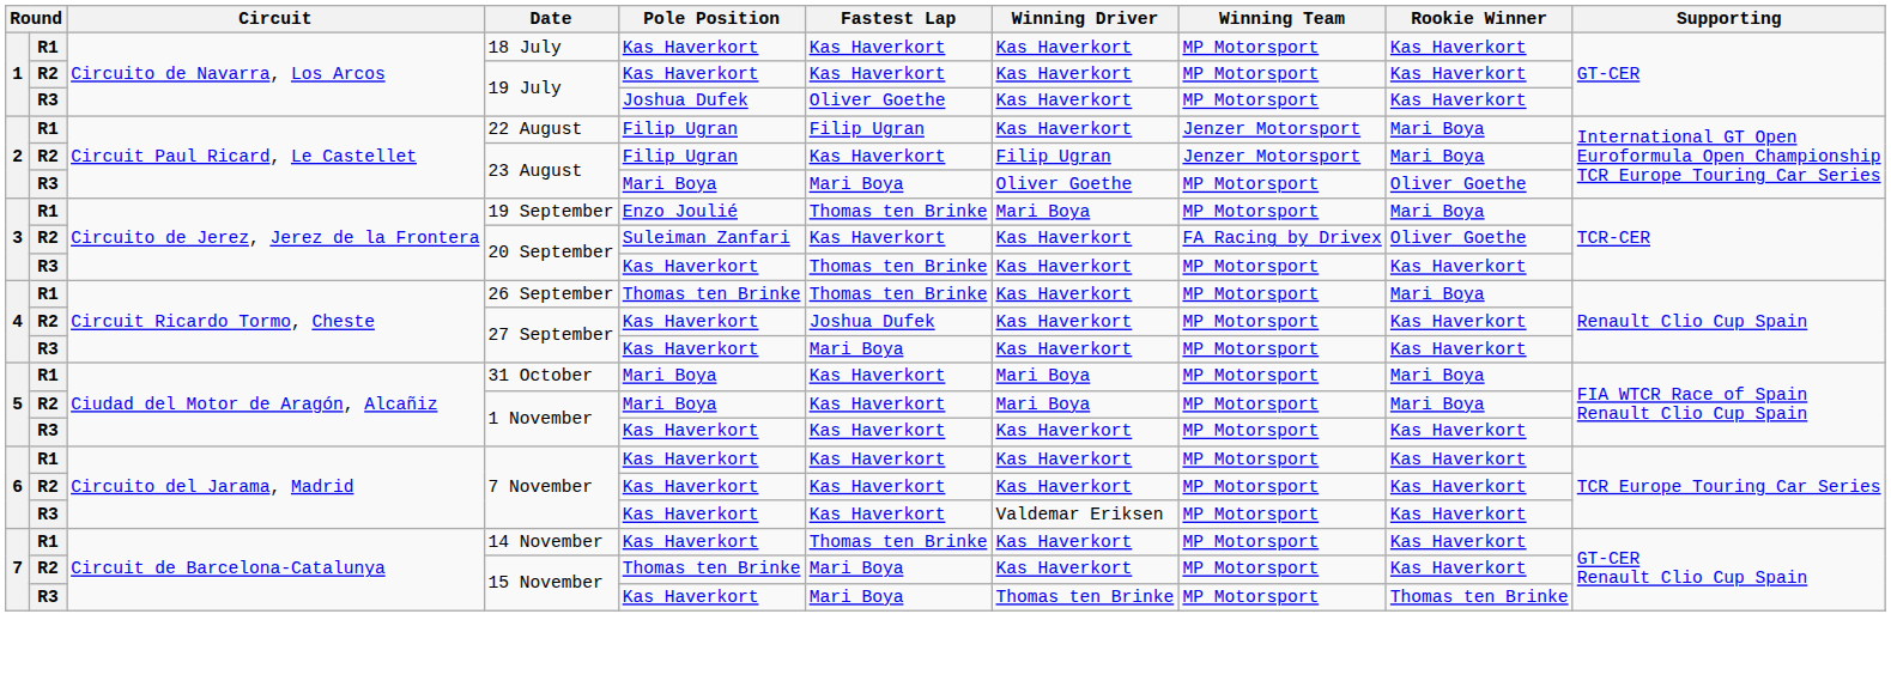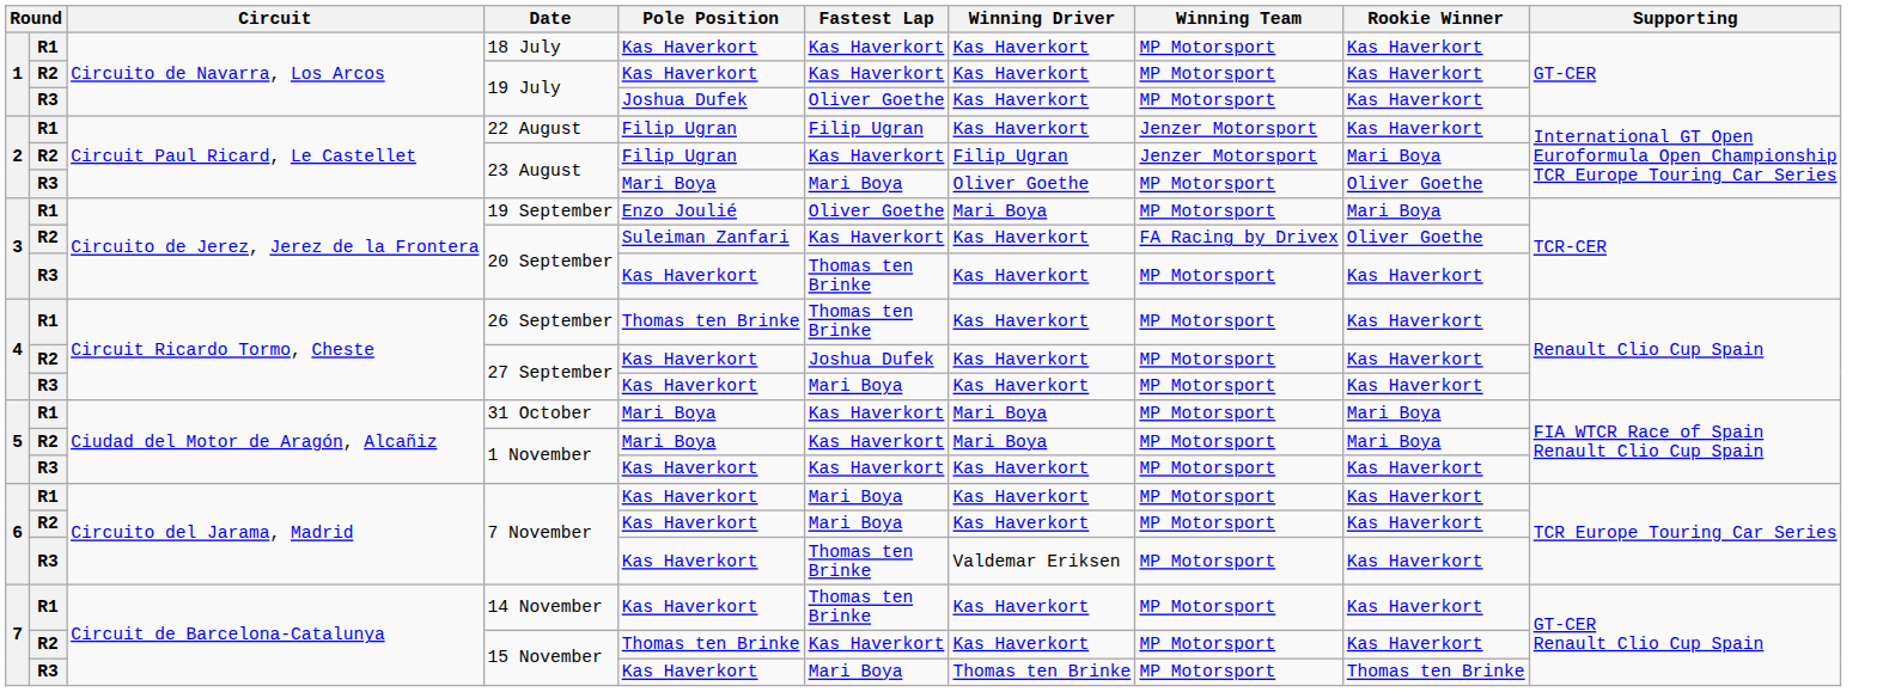 <table class="wikitable" style="font-size: 85%">
 <tr>
 <th colspan=2>Round</th>
 <th>Circuit</th>
 <th>Date</th>
 <th>Pole Position</th>
 <th>Fastest Lap</th>
 <th>Winning Driver</th>
 <th>Winning Team</th>
 <th>Rookie Winner</th>
 <th>Supporting</th>
 </tr>
 <tr>
 <th rowspan=3>1</th>
 <th>R1</th>
 <td rowspan=3> <a href='#'>Circuito de Navarra</a>, <a href='#'>Los Arcos</a></td>
 <td>18 July</td>
 <td nowrap> <a href='#'>Kas Haverkort</a></td>
 <td nowrap> <a href='#'>Kas Haverkort</a></td>
 <td nowrap> <a href='#'>Kas Haverkort</a></td>
 <td nowrap> <a href='#'>MP Motorsport</a></td>
 <td nowrap> <a href='#'>Kas Haverkort</a></td>
 <td rowspan=3><a href='#'>GT-CER</a></td>
 </tr>
 <tr>
 <th>R2</th>
 <td rowspan=2>19 July</td>
 <td> <a href='#'>Kas Haverkort</a></td>
 <td> <a href='#'>Kas Haverkort</a></td>
 <td> <a href='#'>Kas Haverkort</a></td>
 <td> <a href='#'>MP Motorsport</a></td>
 <td> <a href='#'>Kas Haverkort</a></td>
 </tr>
 <tr>
 <th>R3</th>
 <td> <a href='#'>Joshua Dufek</a></td>
 <td> <a href='#'>Oliver Goethe</a></td>
 <td> <a href='#'>Kas Haverkort</a></td>
 <td> <a href='#'>MP Motorsport</a></td>
 <td> <a href='#'>Kas Haverkort</a></td>
 </tr>
 <tr>
 <th rowspan=3>2</th>
 <th>R1</th>
 <td rowspan=3> <a href='#'>Circuit Paul Ricard</a>, <a href='#'>Le Castellet</a></td>
 <td>22 August</td>
 <td> <a href='#'>Filip Ugran</a></td>
 <td> <a href='#'>Filip Ugran</a></td>
 <td> <a href='#'>Kas Haverkort</a></td>
 <td> <a href='#'>Jenzer Motorsport</a></td>
-<td> <a href='#'>Mari Boya</a></td>
+<td> <a href='#'>Kas Haverkort</a></td>
 <td rowspan=3 nowrap><a href='#'>International GT Open</a> <br><a href='#'>Euroformula Open Championship</a> <br> <a href='#'>TCR Europe Touring Car Series</a></td>
 </tr>
 <tr>
 <th>R2</th>
 <td rowspan=2>23 August</td>
 <td> <a href='#'>Filip Ugran</a></td>
 <td> <a href='#'>Kas Haverkort</a></td>
 <td> <a href='#'>Filip Ugran</a></td>
 <td> <a href='#'>Jenzer Motorsport</a></td>
 <td> <a href='#'>Mari Boya</a></td>
 </tr>
 <tr>
 <th>R3</th>
 <td> <a href='#'>Mari Boya</a></td>
 <td> <a href='#'>Mari Boya</a></td>
 <td> <a href='#'>Oliver Goethe</a></td>
 <td> <a href='#'>MP Motorsport</a></td>
 <td> <a href='#'>Oliver Goethe</a></td>
 </tr>
 <tr>
 <th rowspan=3>3</th>
 <th>R1</th>
 <td rowspan=3 nowrap> <a href='#'>Circuito de Jerez</a>, <a href='#'>Jerez de la Frontera</a></td>
 <td nowrap>19 September</td>
 <td> <a href='#'>Enzo Joulié</a></td>
-<td nowrap> <a href='#'>Thomas ten Brinke</a></td>
+<td> <a href='#'>Oliver Goethe</a></td>
 <td> <a href='#'>Mari Boya</a></td>
 <td> <a href='#'>MP Motorsport</a></td>
 <td> <a href='#'>Mari Boya</a></td>
 <td rowspan=3><a href='#'>TCR-CER</a></td>
 </tr>
 <tr>
 <th>R2</th>
 <td rowspan=2 nowrap>20 September</td>
 <td> <a href='#'>Suleiman Zanfari</a></td>
 <td> <a href='#'>Kas Haverkort</a></td>
 <td> <a href='#'>Kas Haverkort</a></td>
 <td nowrap> <a href='#'>FA Racing by Drivex</a></td>
 <td> <a href='#'>Oliver Goethe</a></td>
 </tr>
 <tr>
 <th>R3</th>
 <td> <a href='#'>Kas Haverkort</a></td>
 <td> <a href='#'>Thomas ten Brinke</a></td>
 <td> <a href='#'>Kas Haverkort</a></td>
 <td> <a href='#'>MP Motorsport</a></td>
 <td> <a href='#'>Kas Haverkort</a></td>
 </tr>
 <tr>
 <th rowspan=3>4</th>
 <th>R1</th>
 <td rowspan=3> <a href='#'>Circuit Ricardo Tormo</a>, <a href='#'>Cheste</a></td>
 <td>26 September</td>
 <td nowrap> <a href='#'>Thomas ten Brinke</a></td>
 <td> <a href='#'>Thomas ten Brinke</a></td>
 <td> <a href='#'>Kas Haverkort</a></td>
 <td> <a href='#'>MP Motorsport</a></td>
-<td> <a href='#'>Mari Boya</a></td>
+<td> <a href='#'>Kas Haverkort</a></td>
 <td rowspan=3><a href='#'>Renault Clio Cup Spain</a></td>
 </tr>
 <tr>
 <th>R2</th>
 <td rowspan=2>27 September</td>
 <td> <a href='#'>Kas Haverkort</a></td>
 <td> <a href='#'>Joshua Dufek</a></td>
 <td> <a href='#'>Kas Haverkort</a></td>
 <td> <a href='#'>MP Motorsport</a></td>
 <td> <a href='#'>Kas Haverkort</a></td>
 </tr>
 <tr>
 <th>R3</th>
 <td> <a href='#'>Kas Haverkort</a></td>
 <td> <a href='#'>Mari Boya</a></td>
 <td> <a href='#'>Kas Haverkort</a></td>
 <td> <a href='#'>MP Motorsport</a></td>
 <td> <a href='#'>Kas Haverkort</a></td>
 </tr>
 <tr>
 <th rowspan=3>5</th>
 <th>R1</th>
 <td rowspan=3> <a href='#'>Ciudad del Motor de Aragón</a>, <a href='#'>Alcañiz</a></td>
 <td>31 October</td>
 <td> <a href='#'>Mari Boya</a></td>
 <td> <a href='#'>Kas Haverkort</a></td>
 <td> <a href='#'>Mari Boya</a></td>
 <td> <a href='#'>MP Motorsport</a></td>
 <td> <a href='#'>Mari Boya</a></td>
 <td rowspan=3><a href='#'>FIA WTCR Race of Spain</a> <br> <a href='#'>Renault Clio Cup Spain</a></td>
 </tr>
 <tr>
 <th>R2</th>
 <td rowspan=2>1 November</td>
 <td> <a href='#'>Mari Boya</a></td>
 <td> <a href='#'>Kas Haverkort</a></td>
 <td> <a href='#'>Mari Boya</a></td>
 <td> <a href='#'>MP Motorsport</a></td>
 <td> <a href='#'>Mari Boya</a></td>
 </tr>
 <tr>
 <th>R3</th>
 <td> <a href='#'>Kas Haverkort</a></td>
 <td> <a href='#'>Kas Haverkort</a></td>
 <td> <a href='#'>Kas Haverkort</a></td>
 <td> <a href='#'>MP Motorsport</a></td>
 <td> <a href='#'>Kas Haverkort</a></td>
 </tr>
 <tr>
 <th rowspan=3>6</th>
 <th>R1</th>
 <td rowspan=3> <a href='#'>Circuito del Jarama</a>, <a href='#'>Madrid</a></td>
 <td rowspan=3>7 November</td>
 <td> <a href='#'>Kas Haverkort</a></td>
-<td> <a href='#'>Kas Haverkort</a></td>
+<td> <a href='#'>Mari Boya</a></td>
 <td> <a href='#'>Kas Haverkort</a></td>
 <td> <a href='#'>MP Motorsport</a></td>
 <td> <a href='#'>Kas Haverkort</a></td>
 <td rowspan=3><a href='#'>TCR Europe Touring Car Series</a></td>
 </tr>
 <tr>
 <th>R2</th>
 <td> <a href='#'>Kas Haverkort</a></td>
-<td> <a href='#'>Kas Haverkort</a></td>
+<td> <a href='#'>Mari Boya</a></td>
 <td> <a href='#'>Kas Haverkort</a></td>
 <td> <a href='#'>MP Motorsport</a></td>
 <td> <a href='#'>Kas Haverkort</a></td>
 </tr>
 <tr>
 <th>R3</th>
 <td> <a href='#'>Kas Haverkort</a></td>
-<td> <a href='#'>Kas Haverkort</a></td>
+<td> <a href='#'>Thomas ten Brinke</a></td>
 <td> Valdemar Eriksen</td>
 <td> <a href='#'>MP Motorsport</a></td>
 <td> <a href='#'>Kas Haverkort</a></td>
 </tr>
 <tr>
 <th rowspan=3>7</th>
 <th>R1</th>
 <td rowspan=3> <a href='#'>Circuit de Barcelona-Catalunya</a></td>
 <td>14 November</td>
 <td> <a href='#'>Kas Haverkort</a></td>
 <td> <a href='#'>Thomas ten Brinke</a></td>
 <td> <a href='#'>Kas Haverkort</a></td>
 <td> <a href='#'>MP Motorsport</a></td>
 <td> <a href='#'>Kas Haverkort</a></td>
 <td rowspan=3><a href='#'>GT-CER</a> <br> <a href='#'>Renault Clio Cup Spain</a></td>
 </tr>
 <tr>
 <th>R2</th>
 <td rowspan=2>15 November</td>
 <td nowrap> <a href='#'>Thomas ten Brinke</a></td>
-<td> <a href='#'>Mari Boya</a></td>
+<td> <a href='#'>Kas Haverkort</a></td>
 <td> <a href='#'>Kas Haverkort</a></td>
 <td> <a href='#'>MP Motorsport</a></td>
 <td> <a href='#'>Kas Haverkort</a></td>
 </tr>
 <tr>
 <th>R3</th>
 <td> <a href='#'>Kas Haverkort</a></td>
 <td> <a href='#'>Mari Boya</a></td>
 <td nowrap> <a href='#'>Thomas ten Brinke</a></td>
 <td> <a href='#'>MP Motorsport</a></td>
 <td nowrap> <a href='#'>Thomas ten Brinke</a></td>
 </tr>
 </table>
